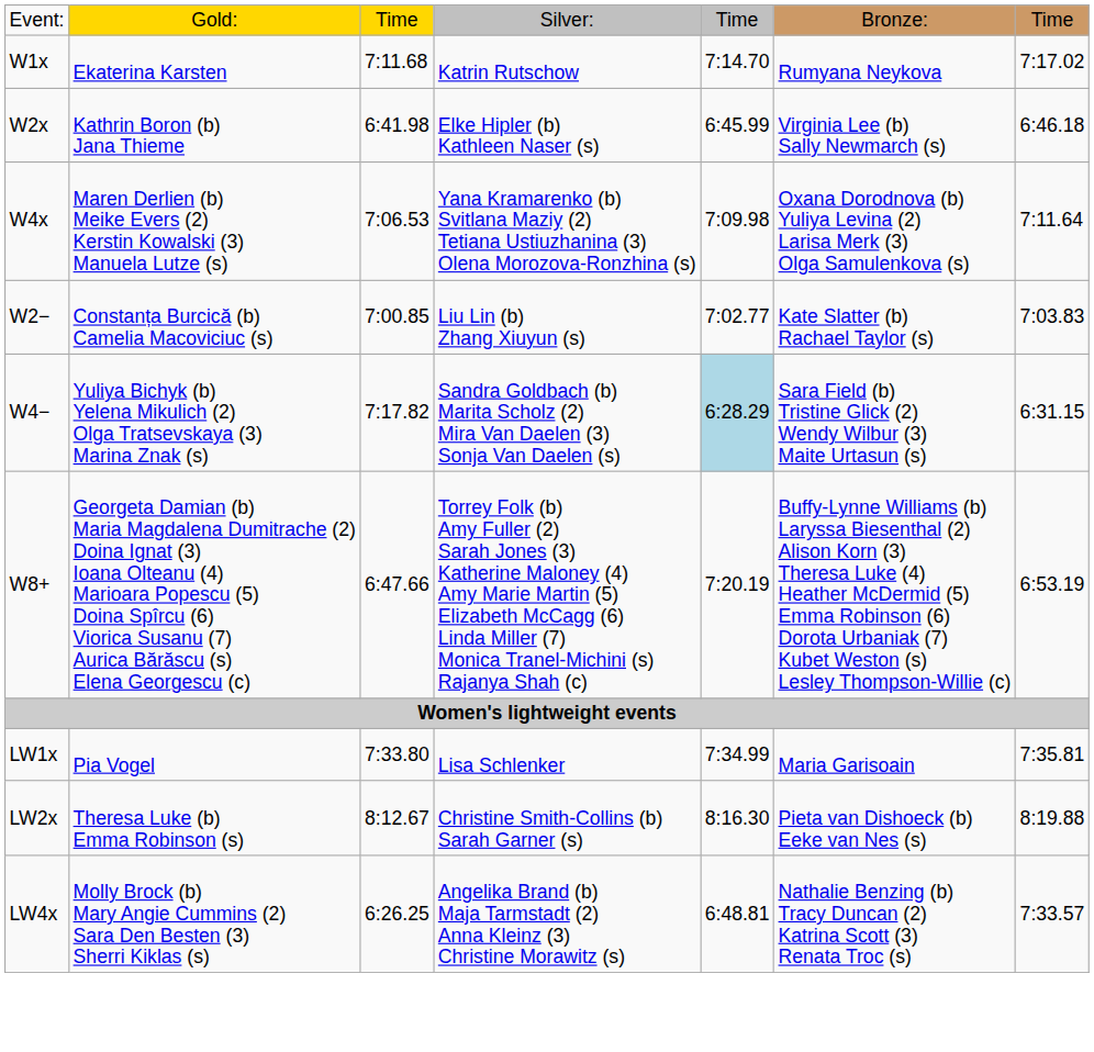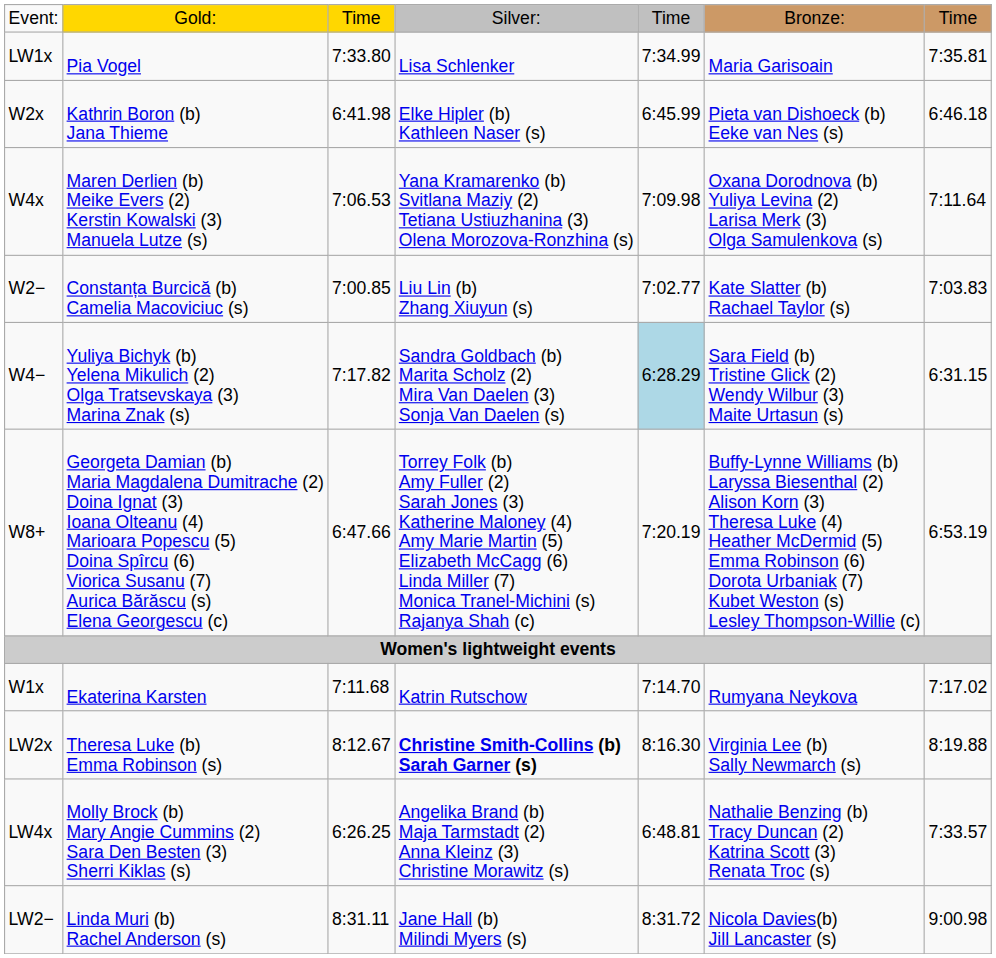 <table class="wikitable">
 <tr>
 <td>Event:</td>
 <td style="text-align:center;background-color:gold;">Gold:</td>
 <td style="text-align:center;background-color:gold;">Time</td>
 <td style="text-align:center;background-color:silver;">Silver:</td>
 <td style="text-align:center;background-color:silver;">Time</td>
 <td style="text-align:center;background-color:#CC9966;">Bronze:</td>
 <td style="text-align:center;background-color:#CC9966;">Time</td>
 </tr>
 <tr>
-<td>W1x</td>
-<td> <br> <a href='#'>Ekaterina Karsten</a></td>
-<td>7:11.68</td>
-<td> <br> <a href='#'>Katrin Rutschow</a></td>
-<td>7:14.70</td>
-<td> <br> <a href='#'>Rumyana Neykova</a></td>
-<td>7:17.02</td>
+<td>LW1x</td>
+<td> <br> <a href='#'>Pia Vogel</a></td>
+<td>7:33.80</td>
+<td> <br> <a href='#'>Lisa Schlenker</a></td>
+<td>7:34.99</td>
+<td> <br> <a href='#'>Maria Garisoain</a></td>
+<td>7:35.81</td>
 </tr>
 <tr>
 <td>W2x</td>
 <td> <br> <a href='#'>Kathrin Boron</a> (b)<br><a href='#'>Jana Thieme</a></td>
 <td>6:41.98</td>
 <td> <br> <a href='#'>Elke Hipler</a> (b)<br><a href='#'>Kathleen Naser</a> (s)</td>
 <td>6:45.99</td>
-<td> <br> <a href='#'>Virginia Lee</a> (b)<br><a href='#'>Sally Newmarch</a> (s)</td>
+<td> <br> <a href='#'>Pieta van Dishoeck</a> (b)<br><a href='#'>Eeke van Nes</a> (s)</td>
 <td>6:46.18</td>
 </tr>
 <tr>
 <td>W4x</td>
 <td> <br> <a href='#'>Maren Derlien</a> (b)<br><a href='#'>Meike Evers</a> (2)<br><a href='#'>Kerstin Kowalski</a> (3)<br><a href='#'>Manuela Lutze</a> (s)</td>
 <td>7:06.53</td>
 <td> <br> <a href='#'>Yana Kramarenko</a> (b)<br><a href='#'>Svitlana Maziy</a> (2)<br><a href='#'>Tetiana Ustiuzhanina</a> (3)<br><a href='#'>Olena Morozova-Ronzhina</a> (s)</td>
 <td>7:09.98</td>
 <td> <br> <a href='#'>Oxana Dorodnova</a> (b)<br><a href='#'>Yuliya Levina</a> (2)<br><a href='#'>Larisa Merk</a> (3)<br><a href='#'>Olga Samulenkova</a> (s)</td>
 <td>7:11.64</td>
 </tr>
 <tr>
 <td>W2−</td>
 <td> <br> <a href='#'>Constanța Burcică</a> (b)<br><a href='#'>Camelia Macoviciuc</a> (s)</td>
 <td>7:00.85</td>
 <td> <br> <a href='#'>Liu Lin</a> (b)<br><a href='#'>Zhang Xiuyun</a> (s)</td>
 <td>7:02.77</td>
 <td> <br> <a href='#'>Kate Slatter</a> (b)<br><a href='#'>Rachael Taylor</a> (s)</td>
 <td>7:03.83</td>
 </tr>
 <tr>
 <td>W4−</td>
 <td> <br> <a href='#'>Yuliya Bichyk</a> (b)<br><a href='#'>Yelena Mikulich</a> (2)<br><a href='#'>Olga Tratsevskaya</a> (3)<br><a href='#'>Marina Znak</a> (s)</td>
 <td>7:17.82</td>
 <td> <br> <a href='#'>Sandra Goldbach</a> (b)<br><a href='#'>Marita Scholz</a> (2)<br><a href='#'>Mira Van Daelen</a> (3)<br><a href='#'>Sonja Van Daelen</a> (s)</td>
 <td style="background: lightblue;">6:28.29</td>
 <td> <br> <a href='#'>Sara Field</a> (b)<br><a href='#'>Tristine Glick</a> (2)<br><a href='#'>Wendy Wilbur</a> (3)<br><a href='#'>Maite Urtasun</a> (s)</td>
 <td>6:31.15</td>
 </tr>
 <tr>
 <td>W8+</td>
 <td> <br> <a href='#'>Georgeta Damian</a> (b)<br><a href='#'>Maria Magdalena Dumitrache</a> (2)<br><a href='#'>Doina Ignat</a> (3)<br><a href='#'>Ioana Olteanu</a> (4)<br><a href='#'>Marioara Popescu</a> (5)<br><a href='#'>Doina Spîrcu</a> (6)<br><a href='#'>Viorica Susanu</a> (7)<br><a href='#'>Aurica Bărăscu</a> (s)<br><a href='#'>Elena Georgescu</a> (c)</td>
 <td>6:47.66</td>
 <td> <br> <a href='#'>Torrey Folk</a> (b)<br><a href='#'>Amy Fuller</a> (2)<br><a href='#'>Sarah Jones</a> (3)<br><a href='#'>Katherine Maloney</a> (4)<br><a href='#'>Amy Marie Martin</a> (5)<br><a href='#'>Elizabeth McCagg</a> (6)<br><a href='#'>Linda Miller</a> (7)<br><a href='#'>Monica Tranel-Michini</a> (s)<br><a href='#'>Rajanya Shah</a> (c)</td>
 <td>7:20.19</td>
 <td> <br> <a href='#'>Buffy-Lynne Williams</a> (b)<br><a href='#'>Laryssa Biesenthal</a> (2)<br><a href='#'>Alison Korn</a> (3)<br><a href='#'>Theresa Luke</a> (4)<br><a href='#'>Heather McDermid</a> (5)<br><a href='#'>Emma Robinson</a> (6)<br><a href='#'>Dorota Urbaniak</a> (7)<br><a href='#'>Kubet Weston</a> (s)<br><a href='#'>Lesley Thompson-Willie</a> (c)</td>
 <td>6:53.19</td>
 </tr>
 <tr>
 <th colspan="7" style="background-color:#CCC;">Women's lightweight events</th>
 </tr>
 <tr>
-<td>LW1x</td>
-<td> <br> <a href='#'>Pia Vogel</a></td>
-<td>7:33.80</td>
-<td> <br> <a href='#'>Lisa Schlenker</a></td>
-<td>7:34.99</td>
-<td> <br> <a href='#'>Maria Garisoain</a></td>
-<td>7:35.81</td>
+<td>W1x</td>
+<td> <br> <a href='#'>Ekaterina Karsten</a></td>
+<td>7:11.68</td>
+<td> <br> <a href='#'>Katrin Rutschow</a></td>
+<td>7:14.70</td>
+<td> <br> <a href='#'>Rumyana Neykova</a></td>
+<td>7:17.02</td>
 </tr>
 <tr>
 <td>LW2x</td>
 <td> <br> <a href='#'>Theresa Luke</a> (b)<br><a href='#'>Emma Robinson</a> (s)</td>
 <td>8:12.67</td>
-<td> <br> <a href='#'>Christine Smith-Collins</a> (b)<br><a href='#'>Sarah Garner</a> (s)</td>
+<td><strong> <br> <a href='#'>Christine Smith-Collins</a> (b)<br><a href='#'>Sarah Garner</a> (s)</strong></td>
 <td>8:16.30</td>
-<td> <br> <a href='#'>Pieta van Dishoeck</a> (b)<br><a href='#'>Eeke van Nes</a> (s)</td>
+<td> <br> <a href='#'>Virginia Lee</a> (b)<br><a href='#'>Sally Newmarch</a> (s)</td>
 <td>8:19.88</td>
 </tr>
 <tr>
 <td>LW4x</td>
 <td> <br> <a href='#'>Molly Brock</a> (b)<br><a href='#'>Mary Angie Cummins</a> (2)<br><a href='#'>Sara Den Besten</a> (3)<br><a href='#'>Sherri Kiklas</a> (s)</td>
 <td>6:26.25</td>
 <td> <br> <a href='#'>Angelika Brand</a> (b)<br><a href='#'>Maja Tarmstadt</a> (2)<br><a href='#'>Anna Kleinz</a> (3)<br><a href='#'>Christine Morawitz</a> (s)</td>
 <td>6:48.81</td>
 <td> <br> <a href='#'>Nathalie Benzing</a> (b)<br><a href='#'>Tracy Duncan</a> (2)<br><a href='#'>Katrina Scott</a> (3)<br><a href='#'>Renata Troc</a> (s)</td>
 <td>7:33.57</td>
 </tr>
+<tr>
+<td>LW2−</td>
+<td> <br> <a href='#'>Linda Muri</a> (b)<br><a href='#'>Rachel Anderson</a> (s)</td>
+<td>8:31.11</td>
+<td> <br> <a href='#'>Jane Hall</a> (b)<br><a href='#'>Milindi Myers</a> (s)</td>
+<td>8:31.72</td>
+<td> <br> <a href='#'>Nicola Davies</a>(b)<br><a href='#'>Jill Lancaster</a> (s)</td>
+<td>9:00.98</td>
+</tr>
 </table>
